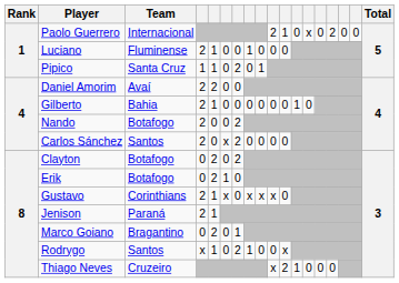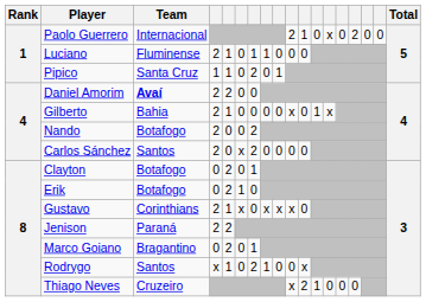 <table class="wikitable" style="text-align:center; font-size:90%">
 <tr>
 <th>Rank</th>
 <th>Player</th>
 <th>Team</th>
 <th></th>
 <th></th>
 <th></th>
 <th></th>
 <th></th>
 <th></th>
 <th></th>
 <th></th>
 <th></th>
 <th></th>
 <th></th>
 <th></th>
 <th></th>
 <th></th>
 <th>Total</th>
 </tr>
 <tr>
 <th rowspan=3>1</th>
 <td align=left> <a href='#'>Paolo Guerrero</a></td>
 <td align=left> <a href='#'>Internacional</a></td>
 <td bgcolor="silver" colspan=6></td>
 <td>2</td>
 <td>1</td>
 <td>0</td>
 <td>x</td>
 <td>0</td>
 <td>2</td>
 <td>0</td>
 <td 0>0</td>
 <th rowspan=3>5</th>
 </tr>
 <tr>
 <td align=left> <a href='#'>Luciano</a></td>
 <td align=left> <a href='#'>Fluminense</a></td>
 <td>2</td>
 <td>1</td>
 <td>0</td>
-<td>0</td>
+<td>1</td>
 <td>1</td>
 <td>0</td>
 <td>0</td>
 <td>0</td>
 <td bgcolor="silver" colspan=6></td>
 </tr>
 <tr>
 <td align=left> <a href='#'>Pipico</a></td>
 <td align=left> <a href='#'>Santa Cruz</a></td>
 <td>1</td>
 <td>1</td>
 <td>0</td>
 <td>2</td>
 <td>0</td>
 <td>1</td>
 <td bgcolor="silver" colspan=8></td>
 </tr>
 <tr>
 <th rowspan=4>4</th>
 <td align=left> <a href='#'>Daniel Amorim</a></td>
-<td align=left> <a href='#'>Avaí</a></td>
+<td align=left><strong> <a href='#'>Avaí</a></strong></td>
 <td>2</td>
 <td>2</td>
 <td>0</td>
 <td>0</td>
 <td bgcolor="silver" colspan=10></td>
 <th rowspan=4>4</th>
 </tr>
 <tr>
 <td align=left> <a href='#'>Gilberto</a></td>
 <td align=left> <a href='#'>Bahia</a></td>
 <td>2</td>
 <td>1</td>
 <td>0</td>
 <td>0</td>
 <td>0</td>
 <td>0</td>
-<td>0</td>
+<td>x</td>
 <td>0</td>
 <td>1</td>
-<td>0</td>
+<td>x</td>
 <td bgcolor="silver" colspan=4></td>
 </tr>
 <tr>
 <td align=left> <a href='#'>Nando</a></td>
 <td align=left> <a href='#'>Botafogo</a></td>
 <td>2</td>
 <td>0</td>
 <td>0</td>
 <td>2</td>
 <td bgcolor="silver" colspan=10></td>
 </tr>
 <tr>
 <td align=left> <a href='#'>Carlos Sánchez</a></td>
 <td align=left> <a href='#'>Santos</a></td>
 <td>2</td>
 <td>0</td>
 <td>x</td>
 <td>2</td>
 <td>0</td>
 <td>0</td>
 <td>0</td>
 <td>0</td>
 <td bgcolor="silver" colspan=6></td>
 </tr>
 <tr>
 <th rowspan=7>8</th>
 <td align=left> <a href='#'>Clayton</a></td>
 <td align=left> <a href='#'>Botafogo</a></td>
 <td>0</td>
 <td>2</td>
 <td>0</td>
-<td>2</td>
+<td>1</td>
 <td bgcolor="silver" colspan=10></td>
 <th rowspan=7>3</th>
 </tr>
 <tr>
 <td align=left> <a href='#'>Erik</a></td>
 <td align=left> <a href='#'>Botafogo</a></td>
 <td>0</td>
 <td>2</td>
 <td>1</td>
 <td>0</td>
 <td bgcolor="silver" colspan=10></td>
 </tr>
 <tr>
 <td align=left> <a href='#'>Gustavo</a></td>
 <td align=left> <a href='#'>Corinthians</a></td>
 <td>2</td>
 <td>1</td>
 <td>x</td>
 <td>0</td>
 <td>x</td>
 <td>x</td>
 <td>x</td>
 <td>0</td>
 <td bgcolor="silver" colspan=6></td>
 </tr>
 <tr>
 <td align=left> <a href='#'>Jenison</a></td>
 <td align=left> <a href='#'>Paraná</a></td>
 <td>2</td>
-<td>1</td>
+<td>2</td>
 <td bgcolor="silver" colspan=12></td>
 </tr>
 <tr>
 <td align=left> <a href='#'>Marco Goiano</a></td>
 <td align=left> <a href='#'>Bragantino</a></td>
 <td>0</td>
 <td>2</td>
 <td>0</td>
 <td>1</td>
 <td bgcolor="silver" colspan=10></td>
 </tr>
 <tr>
 <td align=left> <a href='#'>Rodrygo</a></td>
 <td align=left> <a href='#'>Santos</a></td>
 <td>x</td>
 <td>1</td>
 <td>0</td>
 <td>2</td>
 <td>1</td>
 <td>0</td>
 <td>0</td>
 <td>x</td>
 <td bgcolor="silver" colspan=6></td>
 </tr>
 <tr>
 <td align=left> <a href='#'>Thiago Neves</a></td>
 <td align=left> <a href='#'>Cruzeiro</a></td>
 <td bgcolor="silver" colspan=6></td>
 <td>x</td>
 <td>2</td>
 <td>1</td>
 <td>0</td>
 <td>0</td>
 <td>0</td>
 <td bgcolor="silver" colspan=2></td>
 </tr>
 </table>
